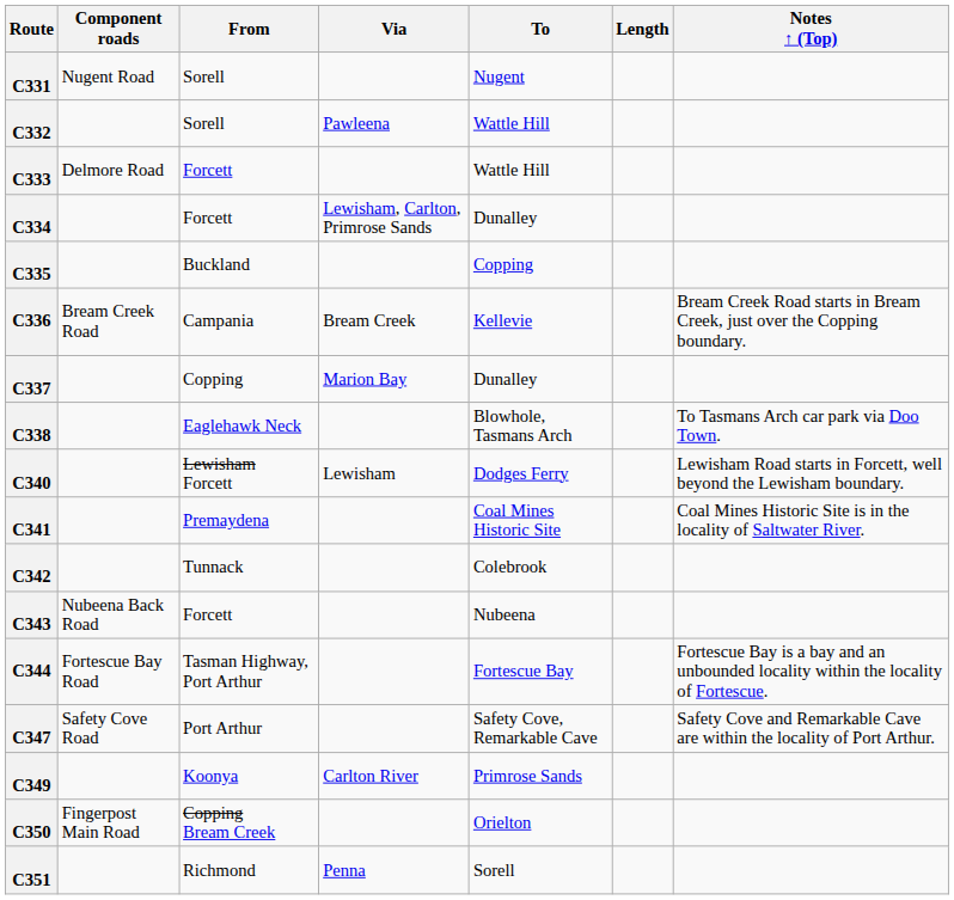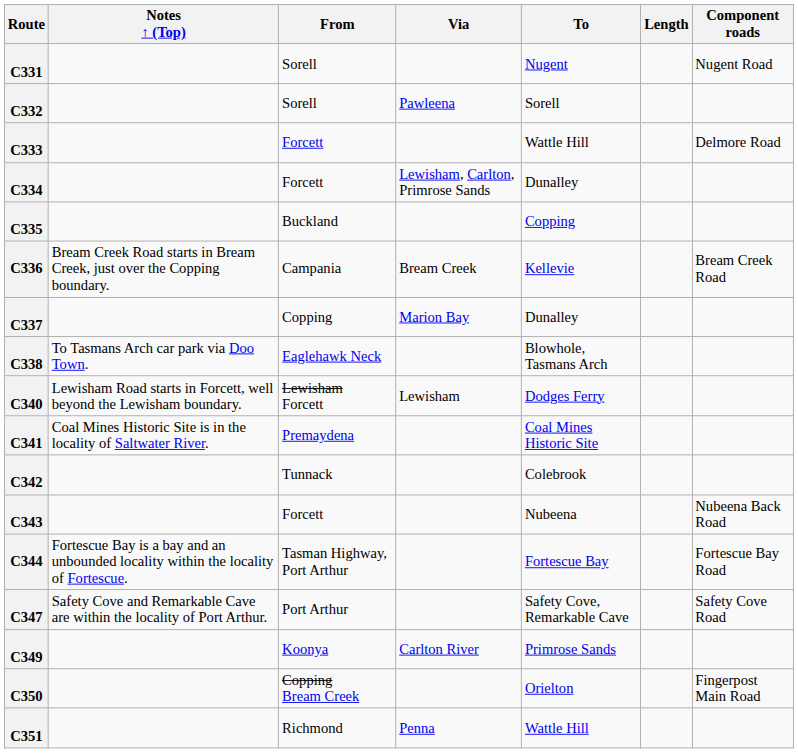 <table class="wikitable">
 <tr>
 <th scope="col">Route</th>
-<th scope="col">Component roads</th>
+<th scope="col">Notes<br><a href='#'>↑ (Top)</a></th>
 <th scope="col">From</th>
 <th scope="col">Via</th>
 <th scope="col">To</th>
 <th scope="col">Length</th>
-<th scope="col">Notes<br><a href='#'>↑ (Top)</a></th>
+<th scope="col">Component roads</th>
 </tr>
 <tr>
 <th style="vertical-align:top; white-space:nowrap;"><br>C331</th>
-<td>Nugent Road</td>
+<td></td>
 <td>Sorell</td>
 <td></td>
 <td><a href='#'>Nugent</a></td>
 <td> </td>
-<td></td>
+<td>Nugent Road</td>
 </tr>
 <tr>
 <th style="vertical-align:top; white-space:nowrap;"><br>C332</th>
 <td></td>
 <td>Sorell</td>
 <td><a href='#'>Pawleena</a></td>
-<td><a href='#'>Wattle Hill</a></td>
+<td>Sorell</td>
 <td></td>
 <td></td>
 </tr>
 <tr>
 <th style="vertical-align:top; white-space:nowrap;"><br>C333</th>
-<td>Delmore Road</td>
+<td></td>
 <td><a href='#'>Forcett</a></td>
 <td></td>
 <td>Wattle Hill</td>
 <td></td>
-<td></td>
+<td>Delmore Road</td>
 </tr>
 <tr>
 <th style="vertical-align:top; white-space:nowrap;"><br>C334</th>
 <td></td>
 <td>Forcett</td>
 <td><a href='#'>Lewisham</a>, <a href='#'>Carlton</a>, Primrose Sands</td>
 <td>Dunalley</td>
 <td></td>
 <td></td>
 </tr>
 <tr>
 <th style="vertical-align:top; white-space:nowrap;"><br>C335</th>
 <td></td>
 <td>Buckland</td>
 <td></td>
 <td><a href='#'>Copping</a></td>
 <td></td>
 <td></td>
 </tr>
 <tr>
 <th style="vertical-align:top; white-space:nowrap;"><br>C336</th>
-<td>Bream Creek Road</td>
+<td>Bream Creek Road starts in Bream Creek, just over the Copping boundary.</td>
 <td>Campania</td>
 <td>Bream Creek</td>
 <td><a href='#'>Kellevie</a></td>
 <td></td>
-<td>Bream Creek Road starts in Bream Creek, just over the Copping boundary.</td>
+<td>Bream Creek Road</td>
 </tr>
 <tr>
 <th style="vertical-align:top; white-space:nowrap;"><br>C337</th>
 <td></td>
 <td>Copping</td>
 <td><a href='#'>Marion Bay</a></td>
 <td>Dunalley</td>
 <td></td>
 <td></td>
 </tr>
 <tr>
 <th style="vertical-align:top; white-space:nowrap;"><br>C338</th>
-<td></td>
+<td>To Tasmans Arch car park via <a href='#'>Doo Town</a>.</td>
 <td><a href='#'>Eaglehawk Neck</a></td>
 <td></td>
 <td>Blowhole, Tasmans Arch</td>
 <td></td>
-<td>To Tasmans Arch car park via <a href='#'>Doo Town</a>.</td>
+<td></td>
 </tr>
 <tr>
 <th style="vertical-align:top; white-space:nowrap;"><br>C340</th>
-<td></td>
+<td>Lewisham Road starts in Forcett, well beyond the Lewisham boundary.</td>
 <td><s>Lewisham</s><br>Forcett</td>
 <td>Lewisham</td>
 <td><a href='#'>Dodges Ferry</a></td>
 <td></td>
-<td>Lewisham Road starts in Forcett, well beyond the Lewisham boundary.</td>
+<td></td>
 </tr>
 <tr>
 <th style="vertical-align:top; white-space:nowrap;"><br>C341</th>
-<td></td>
+<td>Coal Mines Historic Site is in the locality of <a href='#'>Saltwater River</a>.</td>
 <td><a href='#'>Premaydena</a></td>
 <td></td>
 <td><a href='#'>Coal Mines Historic Site</a></td>
 <td></td>
-<td>Coal Mines Historic Site is in the locality of <a href='#'>Saltwater River</a>.</td>
+<td></td>
 </tr>
 <tr>
 <th style="vertical-align:top; white-space:nowrap;"><br>C342</th>
 <td></td>
 <td>Tunnack</td>
 <td></td>
 <td>Colebrook</td>
 <td></td>
 <td></td>
 </tr>
 <tr>
 <th style="vertical-align:top; white-space:nowrap;"><br>C343</th>
-<td>Nubeena Back Road</td>
+<td></td>
 <td>Forcett</td>
 <td></td>
 <td>Nubeena</td>
 <td></td>
-<td></td>
+<td>Nubeena Back Road</td>
 </tr>
 <tr>
 <th style="vertical-align:top; white-space:nowrap;"><br>C344</th>
-<td>Fortescue Bay Road</td>
+<td>Fortescue Bay is a bay and an unbounded locality within the locality of <a href='#'>Fortescue</a>.</td>
 <td>Tasman Highway, Port Arthur</td>
 <td></td>
 <td><a href='#'>Fortescue Bay</a></td>
 <td></td>
-<td>Fortescue Bay is a bay and an unbounded locality within the locality of <a href='#'>Fortescue</a>.</td>
+<td>Fortescue Bay Road</td>
 </tr>
 <tr>
 <th style="vertical-align:top; white-space:nowrap;"><br>C347</th>
-<td>Safety Cove Road</td>
+<td>Safety Cove and Remarkable Cave are within the locality of Port Arthur.</td>
 <td>Port Arthur</td>
 <td></td>
 <td>Safety Cove, Remarkable Cave</td>
 <td></td>
-<td>Safety Cove and Remarkable Cave are within the locality of Port Arthur.</td>
+<td>Safety Cove Road</td>
 </tr>
 <tr>
 <th style="vertical-align:top; white-space:nowrap;"><br>C349</th>
 <td></td>
 <td><a href='#'>Koonya</a></td>
 <td><a href='#'>Carlton River</a></td>
 <td><a href='#'>Primrose Sands</a></td>
 <td></td>
 <td></td>
 </tr>
 <tr>
 <th style="vertical-align:top; white-space:nowrap;"><br>C350</th>
-<td>Fingerpost Main Road</td>
+<td></td>
 <td><s>Copping</s> <br> <a href='#'>Bream Creek</a></td>
 <td></td>
 <td><a href='#'>Orielton</a></td>
 <td></td>
-<td></td>
+<td>Fingerpost Main Road</td>
 </tr>
 <tr>
 <th style="vertical-align:top; white-space:nowrap;"><br>C351</th>
 <td></td>
 <td>Richmond</td>
 <td><a href='#'>Penna</a></td>
-<td>Sorell</td>
+<td><a href='#'>Wattle Hill</a></td>
 <td></td>
 <td></td>
 </tr>
 </table>
